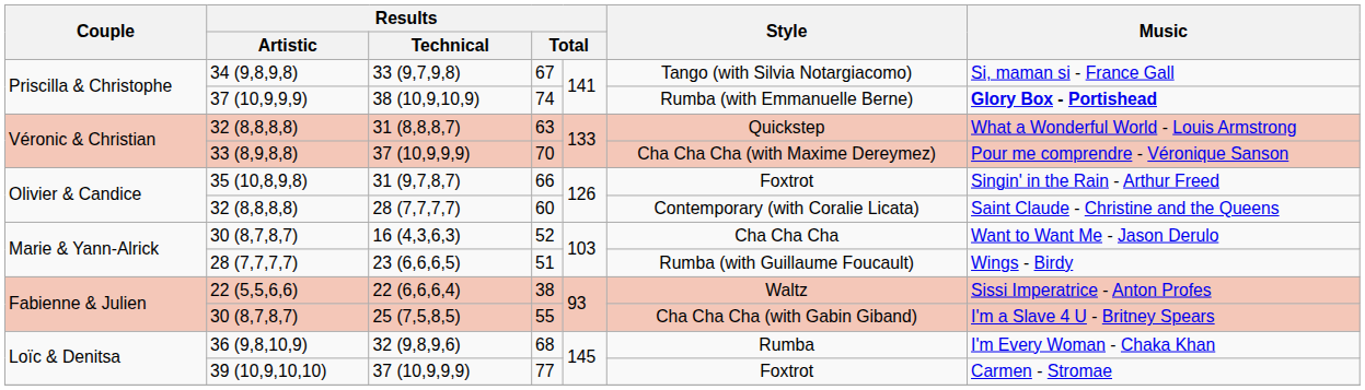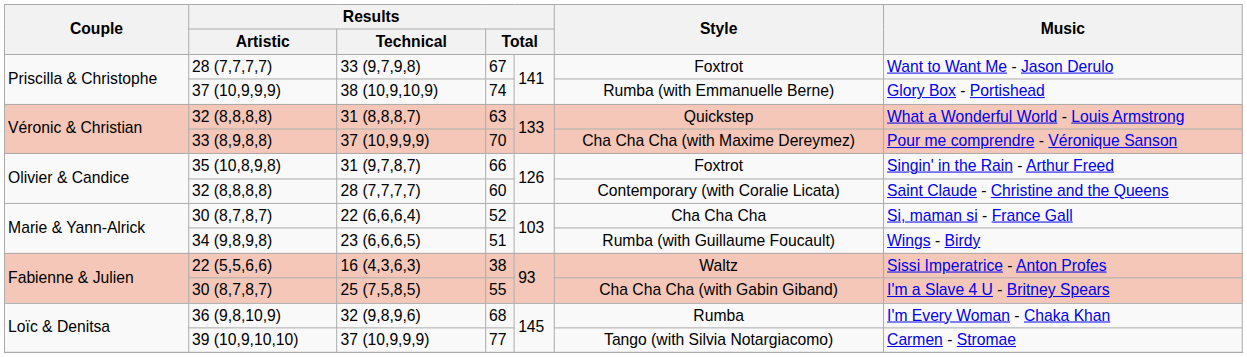 <table class="wikitable" style="width:100%;">
 <tr>
 <th rowspan="2">Couple</th>
 <th colspan=4>Results</th>
 <th rowspan="2">Style</th>
 <th rowspan="2">Music</th>
 </tr>
 <tr>
 <th style="width:12%;">Artistic</th>
 <th style="width:12%;">Technical</th>
 <th colspan=2>Total</th>
 </tr>
 <tr>
 <td rowspan="2">Priscilla & Christophe</td>
-<td>34 (9,8,9,8)</td>
+<td>28 (7,7,7,7)</td>
 <td>33 (9,7,9,8)</td>
 <td>67</td>
 <td rowspan=2>141</td>
-<td style="text-align:center;">Tango (with Silvia Notargiacomo)</td>
-<td><a href='#'>Si, maman si</a> - <a href='#'>France Gall</a></td>
+<td style="text-align:center;">Foxtrot</td>
+<td><a href='#'>Want to Want Me</a> - <a href='#'>Jason Derulo</a></td>
 </tr>
 <tr>
 <td>37 (10,9,9,9)</td>
 <td>38 (10,9,10,9)</td>
 <td>74</td>
 <td style="text-align:center;">Rumba (with Emmanuelle Berne)</td>
-<td><strong><a href='#'>Glory Box</a> - <a href='#'>Portishead</a></strong></td>
+<td><a href='#'>Glory Box</a> - <a href='#'>Portishead</a></td>
 </tr>
 <tr style="background-color:#F4C7B8;">
 <td rowspan="2">Véronic & Christian</td>
 <td>32 (8,8,8,8)</td>
 <td>31 (8,8,8,7)</td>
 <td>63</td>
 <td rowspan=2>133</td>
 <td style="text-align:center;">Quickstep</td>
 <td><a href='#'>What a Wonderful World</a> - <a href='#'>Louis Armstrong</a></td>
 </tr>
 <tr style="background-color:#F4C7B8;">
 <td>33 (8,9,8,8)</td>
 <td>37 (10,9,9,9)</td>
 <td>70</td>
 <td style="text-align:center;">Cha Cha Cha (with Maxime Dereymez)</td>
 <td><a href='#'>Pour me comprendre</a> - <a href='#'>Véronique Sanson</a></td>
 </tr>
 <tr>
 <td rowspan="2">Olivier & Candice</td>
 <td>35 (10,8,9,8)</td>
 <td>31 (9,7,8,7)</td>
 <td>66</td>
 <td rowspan=2>126</td>
 <td style="text-align:center;">Foxtrot</td>
 <td><a href='#'>Singin' in the Rain</a> - <a href='#'>Arthur Freed</a></td>
 </tr>
 <tr>
 <td>32 (8,8,8,8)</td>
 <td>28 (7,7,7,7)</td>
 <td>60</td>
 <td style="text-align:center;">Contemporary (with Coralie Licata)</td>
 <td><a href='#'>Saint Claude</a> - <a href='#'>Christine and the Queens</a></td>
 </tr>
 <tr>
 <td rowspan="2">Marie & Yann-Alrick</td>
 <td>30 (8,7,8,7)</td>
-<td>16 (4,3,6,3)</td>
+<td>22 (6,6,6,4)</td>
 <td>52</td>
 <td rowspan=2>103</td>
 <td style="text-align:center;">Cha Cha Cha</td>
-<td><a href='#'>Want to Want Me</a> - <a href='#'>Jason Derulo</a></td>
+<td><a href='#'>Si, maman si</a> - <a href='#'>France Gall</a></td>
 </tr>
 <tr>
-<td>28 (7,7,7,7)</td>
+<td>34 (9,8,9,8)</td>
 <td>23 (6,6,6,5)</td>
 <td>51</td>
 <td style="text-align:center;">Rumba (with Guillaume Foucault)</td>
 <td><a href='#'>Wings</a> - <a href='#'>Birdy</a></td>
 </tr>
 <tr style="background-color:#F4C7B8;">
 <td rowspan="2">Fabienne & Julien</td>
 <td>22 (5,5,6,6)</td>
-<td>22 (6,6,6,4)</td>
+<td>16 (4,3,6,3)</td>
 <td>38</td>
 <td rowspan=2>93</td>
 <td style="text-align:center;">Waltz</td>
 <td><a href='#'>Sissi Imperatrice</a> - <a href='#'>Anton Profes</a></td>
 </tr>
 <tr style="background-color:#F4C7B8;">
 <td>30 (8,7,8,7)</td>
 <td>25 (7,5,8,5)</td>
 <td>55</td>
 <td style="text-align:center;">Cha Cha Cha (with Gabin Giband)</td>
 <td><a href='#'>I'm a Slave 4 U</a> - <a href='#'>Britney Spears</a></td>
 </tr>
 <tr>
 <td rowspan="2">Loïc & Denitsa</td>
 <td>36 (9,8,10,9)</td>
 <td>32 (9,8,9,6)</td>
 <td>68</td>
 <td rowspan=2>145</td>
 <td style="text-align:center;">Rumba</td>
 <td><a href='#'>I'm Every Woman</a> - <a href='#'>Chaka Khan</a></td>
 </tr>
 <tr>
 <td>39 (10,9,10,10)</td>
 <td>37 (10,9,9,9)</td>
 <td>77</td>
-<td style="text-align:center;">Foxtrot</td>
+<td style="text-align:center;">Tango (with Silvia Notargiacomo)</td>
 <td><a href='#'>Carmen</a> - <a href='#'>Stromae</a></td>
 </tr>
 <tr>
 </tr>
 </table>
